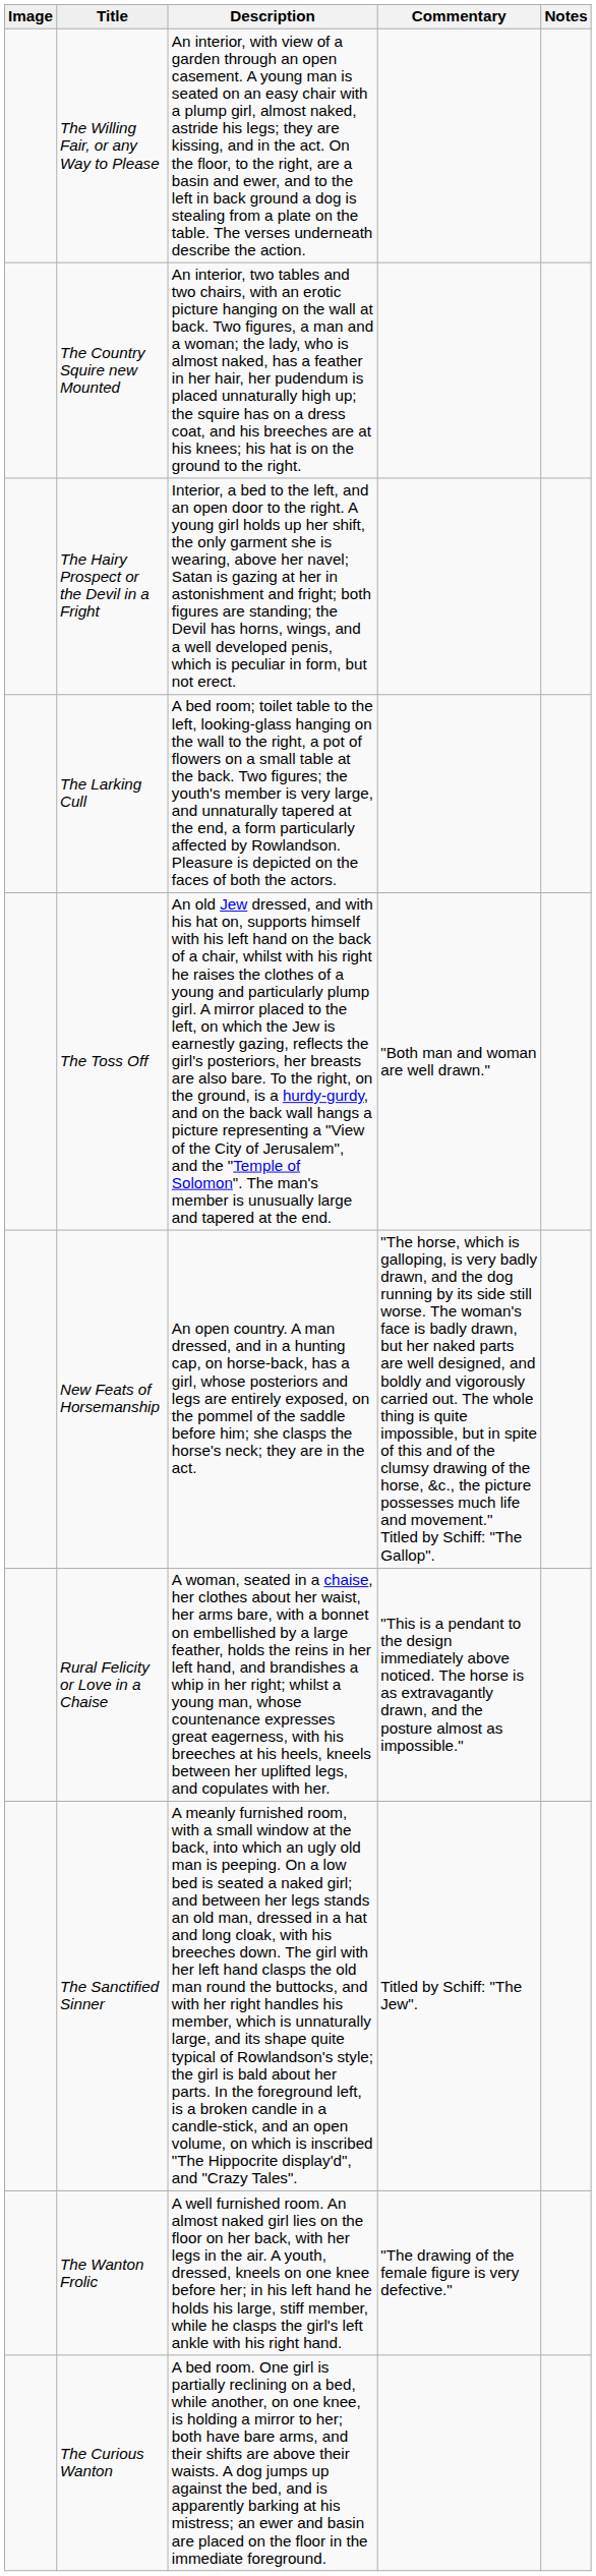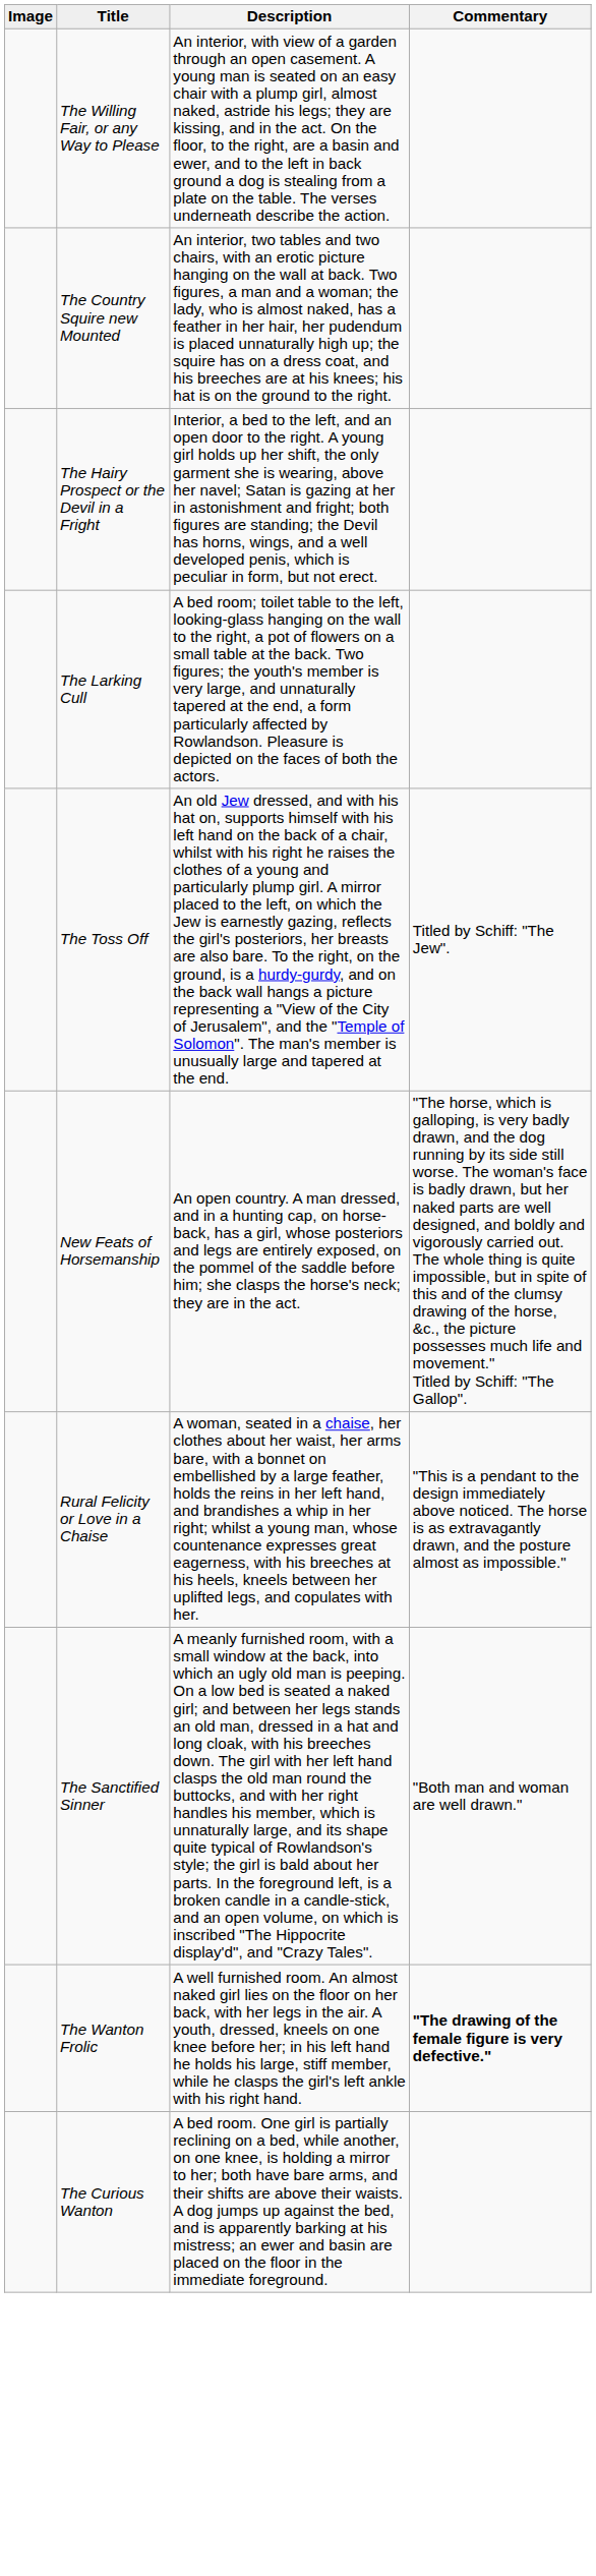 <table class="sortable wikitable">
 <tr>
 <th style="background:#efefef;">Image</th>
 <th style="background:#efefef;">Title</th>
 <th>Description</th>
 <th>Commentary</th>
-<th>Notes</th>
 </tr>
 <tr>
 <td></td>
 <td><em>The Willing Fair, or any Way to Please</em></td>
 <td>An interior, with view of a garden through an open casement. A young man is seated on an easy chair with a plump girl, almost naked, astride his legs; they are kissing, and in the act. On the floor, to the right, are a basin and ewer, and to the left in back ground a dog is stealing from a plate on the table. The verses underneath describe the action.</td>
-<td></td>
 <td></td>
 </tr>
 <tr>
 <td></td>
 <td><em>The Country Squire new Mounted</em></td>
 <td>An interior, two tables and two chairs, with an erotic picture hanging on the wall at back. Two figures, a man and a woman; the lady, who is almost naked, has a feather in her hair, her pudendum is placed unnaturally high up; the squire has on a dress coat, and his breeches are at his knees; his hat is on the ground to the right.</td>
 <td></td>
-<td></td>
 </tr>
 <tr>
 <td></td>
 <td><em>The Hairy Prospect or the Devil in a Fright</em></td>
 <td>Interior, a bed to the left, and an open door to the right. A young girl holds up her shift, the only garment she is wearing, above her navel; Satan is gazing at her in astonishment and fright; both figures are standing; the Devil has horns, wings, and a well developed penis, which is peculiar in form, but not erect.</td>
-<td></td>
 <td></td>
 </tr>
 <tr>
 <td></td>
 <td><em>The Larking Cull</em></td>
 <td>A bed room; toilet table to the left, looking-glass hanging on the wall to the right, a pot of flowers on a small table at the back. Two figures; the youth's member is very large, and unnaturally tapered at the end, a form particularly affected by Rowlandson. Pleasure is depicted on the faces of both the actors.</td>
 <td></td>
-<td></td>
 </tr>
 <tr>
 <td></td>
 <td><em>The Toss Off</em></td>
 <td>An old <a href='#'>Jew</a> dressed, and with his hat on, supports himself with his left hand on the back of a chair, whilst with his right he raises the clothes of a young and particularly plump girl. A mirror placed to the left, on which the Jew is earnestly gazing, reflects the girl's posteriors, her breasts are also bare. To the right, on the ground, is a <a href='#'>hurdy-gurdy</a>, and on the back wall hangs a picture representing a "View of the City of Jerusalem", and the "<a href='#'>Temple of Solomon</a>". The man's member is unusually large and tapered at the end.</td>
-<td>"Both man and woman are well drawn."</td>
-<td></td>
+<td>Titled by Schiff: "The Jew".</td>
 </tr>
 <tr>
 <td></td>
 <td><em>New Feats of Horsemanship</em></td>
 <td>An open country. A man dressed, and in a hunting cap, on horse-back, has a girl, whose posteriors and legs are entirely exposed, on the pommel of the saddle before him; she clasps the horse's neck; they are in the act.</td>
 <td>"The horse, which is galloping, is very badly drawn, and the dog running by its side still worse. The woman's face is badly drawn, but her naked parts are well designed, and boldly and vigorously carried out. The whole thing is quite impossible, but in spite of this and of the clumsy drawing of the horse, &c., the picture possesses much life and movement."<br>Titled by Schiff: "The Gallop".</td>
-<td></td>
 </tr>
 <tr>
 <td></td>
 <td><em>Rural Felicity or Love in a Chaise</em></td>
 <td>A woman, seated in a <a href='#'>chaise</a>, her clothes about her waist, her arms bare, with a bonnet on embellished by a large feather, holds the reins in her left hand, and brandishes a whip in her right; whilst a young man, whose countenance expresses great eagerness, with his breeches at his heels, kneels between her uplifted legs, and copulates with her.</td>
 <td>"This is a pendant to the design immediately above noticed. The horse is as extravagantly drawn, and the posture almost as impossible."</td>
-<td></td>
 </tr>
 <tr>
 <td></td>
 <td><em>The Sanctified Sinner</em></td>
 <td>A meanly furnished room, with a small window at the back, into which an ugly old man is peeping. On a low bed is seated a naked girl; and between her legs stands an old man, dressed in a hat and long cloak, with his breeches down. The girl with her left hand clasps the old man round the buttocks, and with her right handles his member, which is unnaturally large, and its shape quite typical of Rowlandson's style; the girl is bald about her parts. In the foreground left, is a broken candle in a candle-stick, and an open volume, on which is inscribed "The Hippocrite display'd", and "Crazy Tales".</td>
-<td>Titled by Schiff: "The Jew".</td>
-<td></td>
+<td>"Both man and woman are well drawn."</td>
 </tr>
 <tr>
 <td></td>
 <td><em>The Wanton Frolic</em></td>
 <td>A well furnished room. An almost naked girl lies on the floor on her back, with her legs in the air. A youth, dressed, kneels on one knee before her; in his left hand he holds his large, stiff member, while he clasps the girl's left ankle with his right hand.</td>
-<td>"The drawing of the female figure is very defective."</td>
-<td></td>
+<td><strong>"The drawing of the female figure is very defective."</strong></td>
 </tr>
 <tr>
 <td></td>
 <td><em>The Curious Wanton</em></td>
 <td>A bed room. One girl is partially reclining on a bed, while another, on one knee, is holding a mirror to her; both have bare arms, and their shifts are above their waists. A dog jumps up against the bed, and is apparently barking at his mistress; an ewer and basin are placed on the floor in the immediate foreground.</td>
 <td></td>
-<td></td>
 </tr>
 </table>
